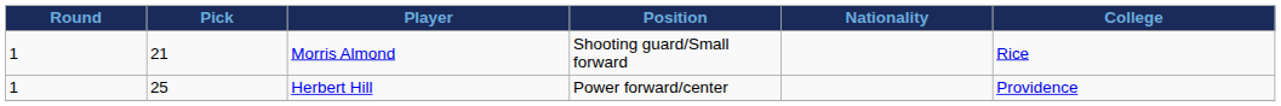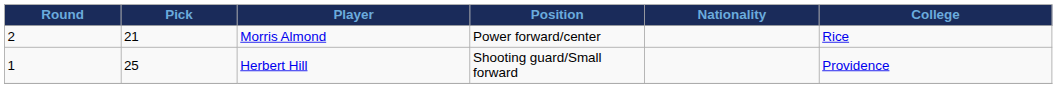 <table class="wikitable sortable sortable">
 <tr>
 <th style="background:#1A2B5A; color:#6BABDD" width="10%">Round</th>
 <th style="background:#1A2B5A; color:#6BABDD" width="10%">Pick</th>
 <th style="background:#1A2B5A; color:#6BABDD" width="20%">Player</th>
 <th style="background:#1A2B5A; color:#6BABDD" width="15%">Position</th>
 <th style="background:#1A2B5A; color:#6BABDD" width="15%">Nationality</th>
 <th style="background:#1A2B5A; color:#6BABDD" width="20%">College</th>
 </tr>
 <tr>
-<td>1</td>
+<td>2</td>
 <td>21</td>
 <td><a href='#'>Morris Almond</a></td>
-<td>Shooting guard/Small forward</td>
+<td>Power forward/center</td>
 <td></td>
 <td><a href='#'>Rice</a></td>
 </tr>
 <tr>
 <td>1</td>
 <td>25</td>
 <td><a href='#'>Herbert Hill</a></td>
-<td>Power forward/center</td>
+<td>Shooting guard/Small forward</td>
 <td></td>
 <td><a href='#'>Providence</a></td>
 </tr>
 <tr>
 </tr>
 </table>
